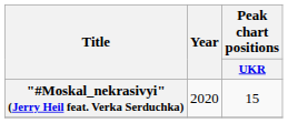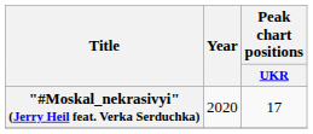 <table class="wikitable plainrowheaders" style="text-align:center;">
 <tr>
 <th rowspan=2>Title</th>
 <th rowspan=2>Year</th>
 <th colspan=1>Peak chart positions</th>
 </tr>
 <tr>
 <th colspan=1 style="width:2.5em; font-size:85%"><a href='#'>UKR</a><br></th>
 </tr>
 <tr>
 <th scope="row">"#Moskal_nekrasivyi"<br><small>(<a href='#'>Jerry Heil</a> feat. Verka Serduchka)</small></th>
 <td>2020</td>
-<td>15</td>
+<td>17</td>
 </tr>
 <tr>
 </tr>
 </table>
